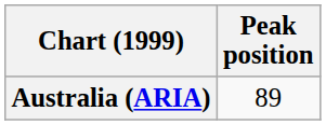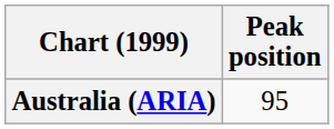 <table class="wikitable plainrowheaders" style="text-align:center">
 <tr>
 <th>Chart (1999)</th>
 <th>Peak<br>position</th>
 </tr>
 <tr>
 <th scope="row">Australia (<a href='#'>ARIA</a>)</th>
-<td>89</td>
+<td>95</td>
 </tr>
 </table>
